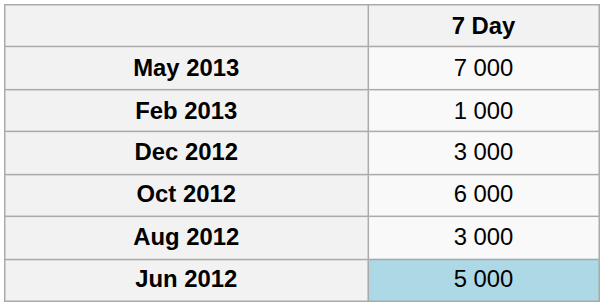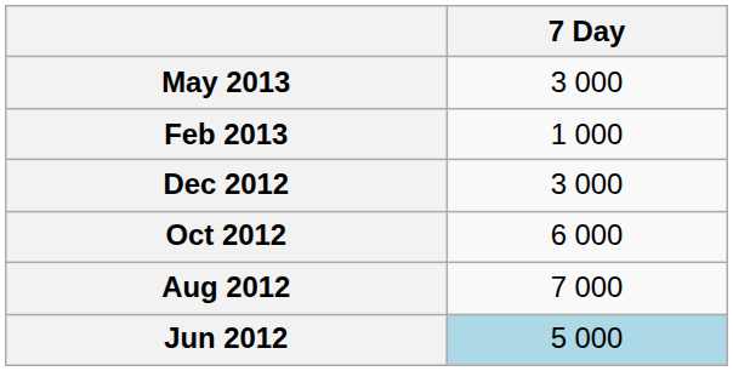 <table class="wikitable sortable" style="text-align:center; width:400px; height:200px;">
 <tr>
 <th></th>
 <th>7 Day</th>
 </tr>
 <tr>
 <th scope="row">May 2013</th>
-<td>7 000</td>
+<td>3 000</td>
 </tr>
 <tr>
 <th scope="row">Feb 2013</th>
 <td>1 000</td>
 </tr>
 <tr>
 <th scope="row">Dec 2012</th>
 <td>3 000</td>
 </tr>
 <tr>
 <th scope="row">Oct 2012</th>
 <td>6 000</td>
 </tr>
 <tr>
 <th scope="row">Aug 2012</th>
-<td>3 000</td>
+<td>7 000</td>
 </tr>
 <tr>
 <th scope="row">Jun 2012</th>
 <td style="background: lightblue;">5 000</td>
 </tr>
 </table>
